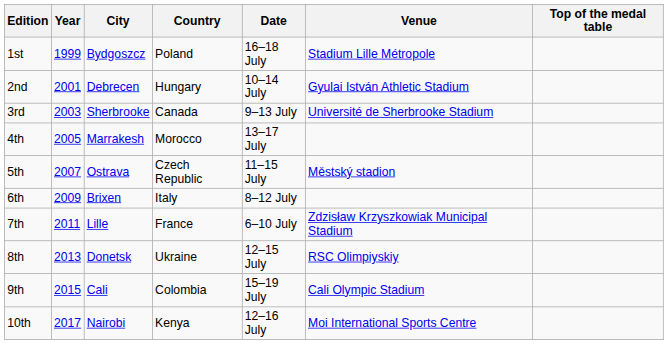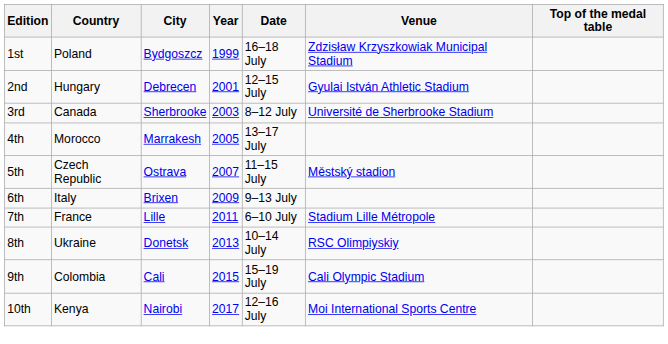 <table class="wikitable">
 <tr>
 <th>Edition</th>
+<th>Country</th>
+<th>City</th>
 <th>Year</th>
-<th>City</th>
-<th>Country</th>
 <th>Date</th>
 <th>Venue</th>
 <th>Top of the medal table</th>
 </tr>
 <tr>
 <td>1st</td>
+<td> Poland</td>
+<td><a href='#'>Bydgoszcz</a></td>
 <td><a href='#'>1999</a></td>
-<td><a href='#'>Bydgoszcz</a></td>
-<td> Poland</td>
 <td>16–18 July</td>
-<td><a href='#'>Stadium Lille Métropole</a></td>
+<td><a href='#'>Zdzisław Krzyszkowiak Municipal Stadium</a></td>
 <td></td>
 </tr>
 <tr>
 <td>2nd</td>
+<td> Hungary</td>
+<td><a href='#'>Debrecen</a></td>
 <td><a href='#'>2001</a></td>
-<td><a href='#'>Debrecen</a></td>
-<td> Hungary</td>
-<td>10–14 July</td>
+<td>12–15 July</td>
 <td><a href='#'>Gyulai István Athletic Stadium</a></td>
 <td></td>
 </tr>
 <tr>
 <td>3rd</td>
+<td> Canada</td>
+<td><a href='#'>Sherbrooke</a></td>
 <td><a href='#'>2003</a></td>
-<td><a href='#'>Sherbrooke</a></td>
-<td> Canada</td>
-<td>9–13 July</td>
+<td>8–12 July</td>
 <td><a href='#'>Université de Sherbrooke Stadium</a></td>
 <td></td>
 </tr>
 <tr>
 <td>4th</td>
+<td> Morocco</td>
+<td><a href='#'>Marrakesh</a></td>
 <td><a href='#'>2005</a></td>
-<td><a href='#'>Marrakesh</a></td>
-<td> Morocco</td>
 <td>13–17 July</td>
 <td></td>
 <td></td>
 </tr>
 <tr>
 <td>5th</td>
+<td> Czech Republic</td>
+<td><a href='#'>Ostrava</a></td>
 <td><a href='#'>2007</a></td>
-<td><a href='#'>Ostrava</a></td>
-<td> Czech Republic</td>
 <td>11–15 July</td>
 <td><a href='#'>Městský stadion</a></td>
 <td></td>
 </tr>
 <tr>
 <td>6th</td>
+<td> Italy</td>
+<td><a href='#'>Brixen</a></td>
 <td><a href='#'>2009</a></td>
-<td><a href='#'>Brixen</a></td>
-<td> Italy</td>
-<td>8–12 July</td>
+<td>9–13 July</td>
 <td></td>
 <td></td>
 </tr>
 <tr>
 <td>7th</td>
+<td> France</td>
+<td><a href='#'>Lille</a></td>
 <td><a href='#'>2011</a></td>
-<td><a href='#'>Lille</a></td>
-<td> France</td>
 <td>6–10 July</td>
-<td><a href='#'>Zdzisław Krzyszkowiak Municipal Stadium</a></td>
+<td><a href='#'>Stadium Lille Métropole</a></td>
 <td></td>
 </tr>
 <tr>
 <td>8th</td>
+<td> Ukraine</td>
+<td><a href='#'>Donetsk</a></td>
 <td><a href='#'>2013</a></td>
-<td><a href='#'>Donetsk</a></td>
-<td> Ukraine</td>
-<td>12–15 July</td>
+<td>10–14 July</td>
 <td><a href='#'>RSC Olimpiyskiy</a></td>
 <td></td>
 </tr>
 <tr>
 <td>9th</td>
+<td> Colombia</td>
+<td><a href='#'>Cali</a></td>
 <td><a href='#'>2015</a></td>
-<td><a href='#'>Cali</a></td>
-<td> Colombia</td>
 <td>15–19 July</td>
 <td><a href='#'>Cali Olympic Stadium</a></td>
 <td></td>
 </tr>
 <tr>
 <td>10th</td>
+<td> Kenya</td>
+<td><a href='#'>Nairobi</a></td>
 <td><a href='#'>2017</a></td>
-<td><a href='#'>Nairobi</a></td>
-<td> Kenya</td>
 <td>12–16 July</td>
 <td><a href='#'>Moi International Sports Centre</a></td>
 <td></td>
 </tr>
 </table>
